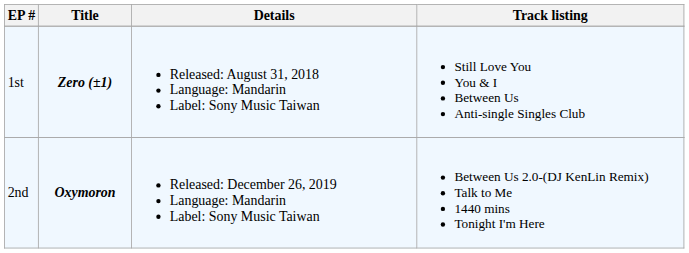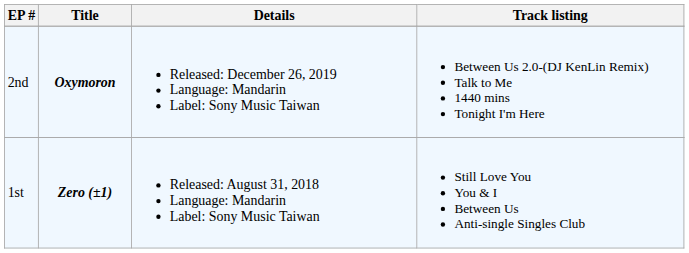 <table class="wikitable">
 <tr>
 <th>EP #</th>
 <th align="center" width="100px">Title</th>
 <th align="center" width="320px">Details</th>
 <th align="center" width="300px">Track listing</th>
 </tr>
 <tr>
 </tr>
 <tr bgcolor="#F0F8FF">
+<td>2nd</td>
+<td align="center"><strong><em>Oxymoron</em></strong></td>
+<td align="left"><br><ul><li>Released: December 26, 2019</li><li>Language: Mandarin</li><li>Label: Sony Music Taiwan</li></ul></td>
+<td align="left" style="font-size: 95%;"><br><ul><li>Between Us 2.0-(DJ KenLin Remix)</li><li>Talk to Me</li><li>1440 mins</li><li>Tonight I'm Here</li></ul></td>
+</tr>
+<tr>
+</tr>
+<tr bgcolor="#F0F8FF">
 <td>1st</td>
 <td align="center"><strong><em>Zero (±1)</em></strong></td>
 <td align="left"><br><ul><li>Released: August 31, 2018</li><li>Language: Mandarin</li><li>Label: Sony Music Taiwan</li></ul></td>
 <td align="left" style="font-size: 95%;"><br><ul><li>Still Love You</li><li>You & I</li><li>Between Us</li><li>Anti-single Singles Club</li></ul></td>
 </tr>
-<tr>
-</tr>
-<tr bgcolor="#F0F8FF">
-<td>2nd</td>
-<td align="center"><strong><em>Oxymoron</em></strong></td>
-<td align="left"><br><ul><li>Released: December 26, 2019</li><li>Language: Mandarin</li><li>Label: Sony Music Taiwan</li></ul></td>
-<td align="left" style="font-size: 95%;"><br><ul><li>Between Us 2.0-(DJ KenLin Remix)</li><li>Talk to Me</li><li>1440 mins</li><li>Tonight I'm Here</li></ul></td>
-</tr>
 </table>
